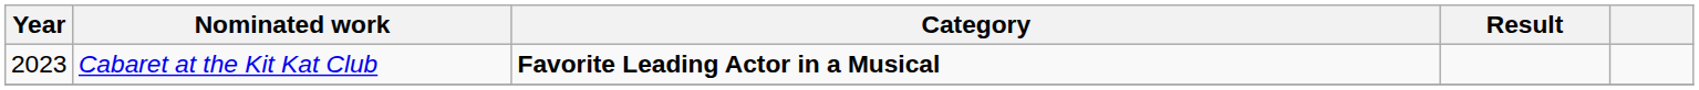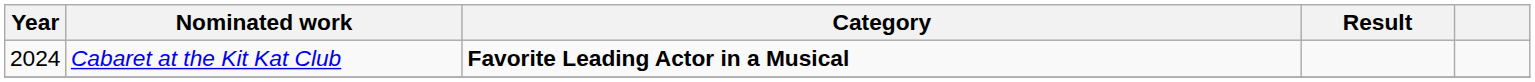 <table class=wikitable>
 <tr>
 <th width=4%>Year</th>
 <th width=26%>Nominated work</th>
 <th width=55%>Category</th>
 <th width=10%>Result</th>
 <th width=5%></th>
 </tr>
 <tr>
-<td>2023</td>
+<td>2024</td>
 <td><em><a href='#'>Cabaret at the Kit Kat Club</a></em></td>
 <td><strong>Favorite Leading Actor in a Musical</strong></td>
 <td></td>
 <td></td>
 </tr>
 <tr>
 </tr>
 </table>
